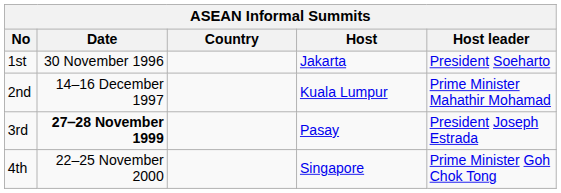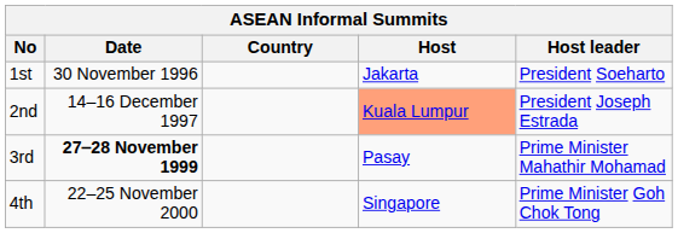 <table class="wikitable">
 <tr>
 <th colspan="5" style="font-size:105%;">ASEAN Informal Summits</th>
 </tr>
 <tr>
 <th style="width:30px;">No</th>
 <th style="width:140px;">Date</th>
 <th style="width:140px;">Country</th>
 <th style="width:140px;">Host</th>
 <th style="width:140px;">Host leader</th>
 </tr>
 <tr>
 <td>1st</td>
 <td style="text-align:right;">30 November 1996</td>
 <td></td>
 <td><a href='#'>Jakarta</a></td>
 <td><a href='#'>President</a> <a href='#'>Soeharto</a></td>
 </tr>
 <tr>
 <td>2nd</td>
 <td style="text-align:right;">14‒16 December 1997</td>
 <td></td>
-<td><a href='#'>Kuala Lumpur</a></td>
-<td><a href='#'>Prime Minister</a> <a href='#'>Mahathir Mohamad</a></td>
+<td style="background: lightsalmon;"><a href='#'>Kuala Lumpur</a></td>
+<td><a href='#'>President</a> <a href='#'>Joseph Estrada</a></td>
 </tr>
 <tr>
 <td>3rd</td>
 <td style="text-align:right;"><strong>27‒28 November 1999</strong></td>
 <td></td>
 <td><a href='#'>Pasay</a></td>
-<td><a href='#'>President</a> <a href='#'>Joseph Estrada</a></td>
+<td><a href='#'>Prime Minister</a> <a href='#'>Mahathir Mohamad</a></td>
 </tr>
 <tr>
 <td>4th</td>
 <td style="text-align:right;">22‒25 November 2000</td>
 <td></td>
 <td><a href='#'>Singapore</a></td>
 <td><a href='#'>Prime Minister</a> <a href='#'>Goh Chok Tong</a></td>
 </tr>
 </table>
